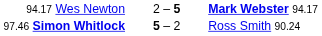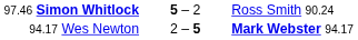 <table style="text-align:center">
 <tr>
 <th width=223></th>
 <th width=100></th>
 <th width=223></th>
 </tr>
 <tr>
+<td align=right><small><span>97.46</span></small> <strong><a href='#'>Simon Whitlock</a></strong> </td>
+<td><strong>5</strong> – 2</td>
+<td align=left> <a href='#'>Ross Smith</a> <small><span>90.24</span></small></td>
+</tr>
+<tr>
 <td align=right><small><span>94.17</span></small> <a href='#'>Wes Newton</a> </td>
 <td>2 – <strong>5</strong></td>
 <td align=left> <strong><a href='#'>Mark Webster</a></strong> <small><span>94.17</span></small></td>
 </tr>
-<tr>
-<td align=right><small><span>97.46</span></small> <strong><a href='#'>Simon Whitlock</a></strong> </td>
-<td><strong>5</strong> – 2</td>
-<td align=left> <a href='#'>Ross Smith</a> <small><span>90.24</span></small></td>
-</tr>
 </table>
